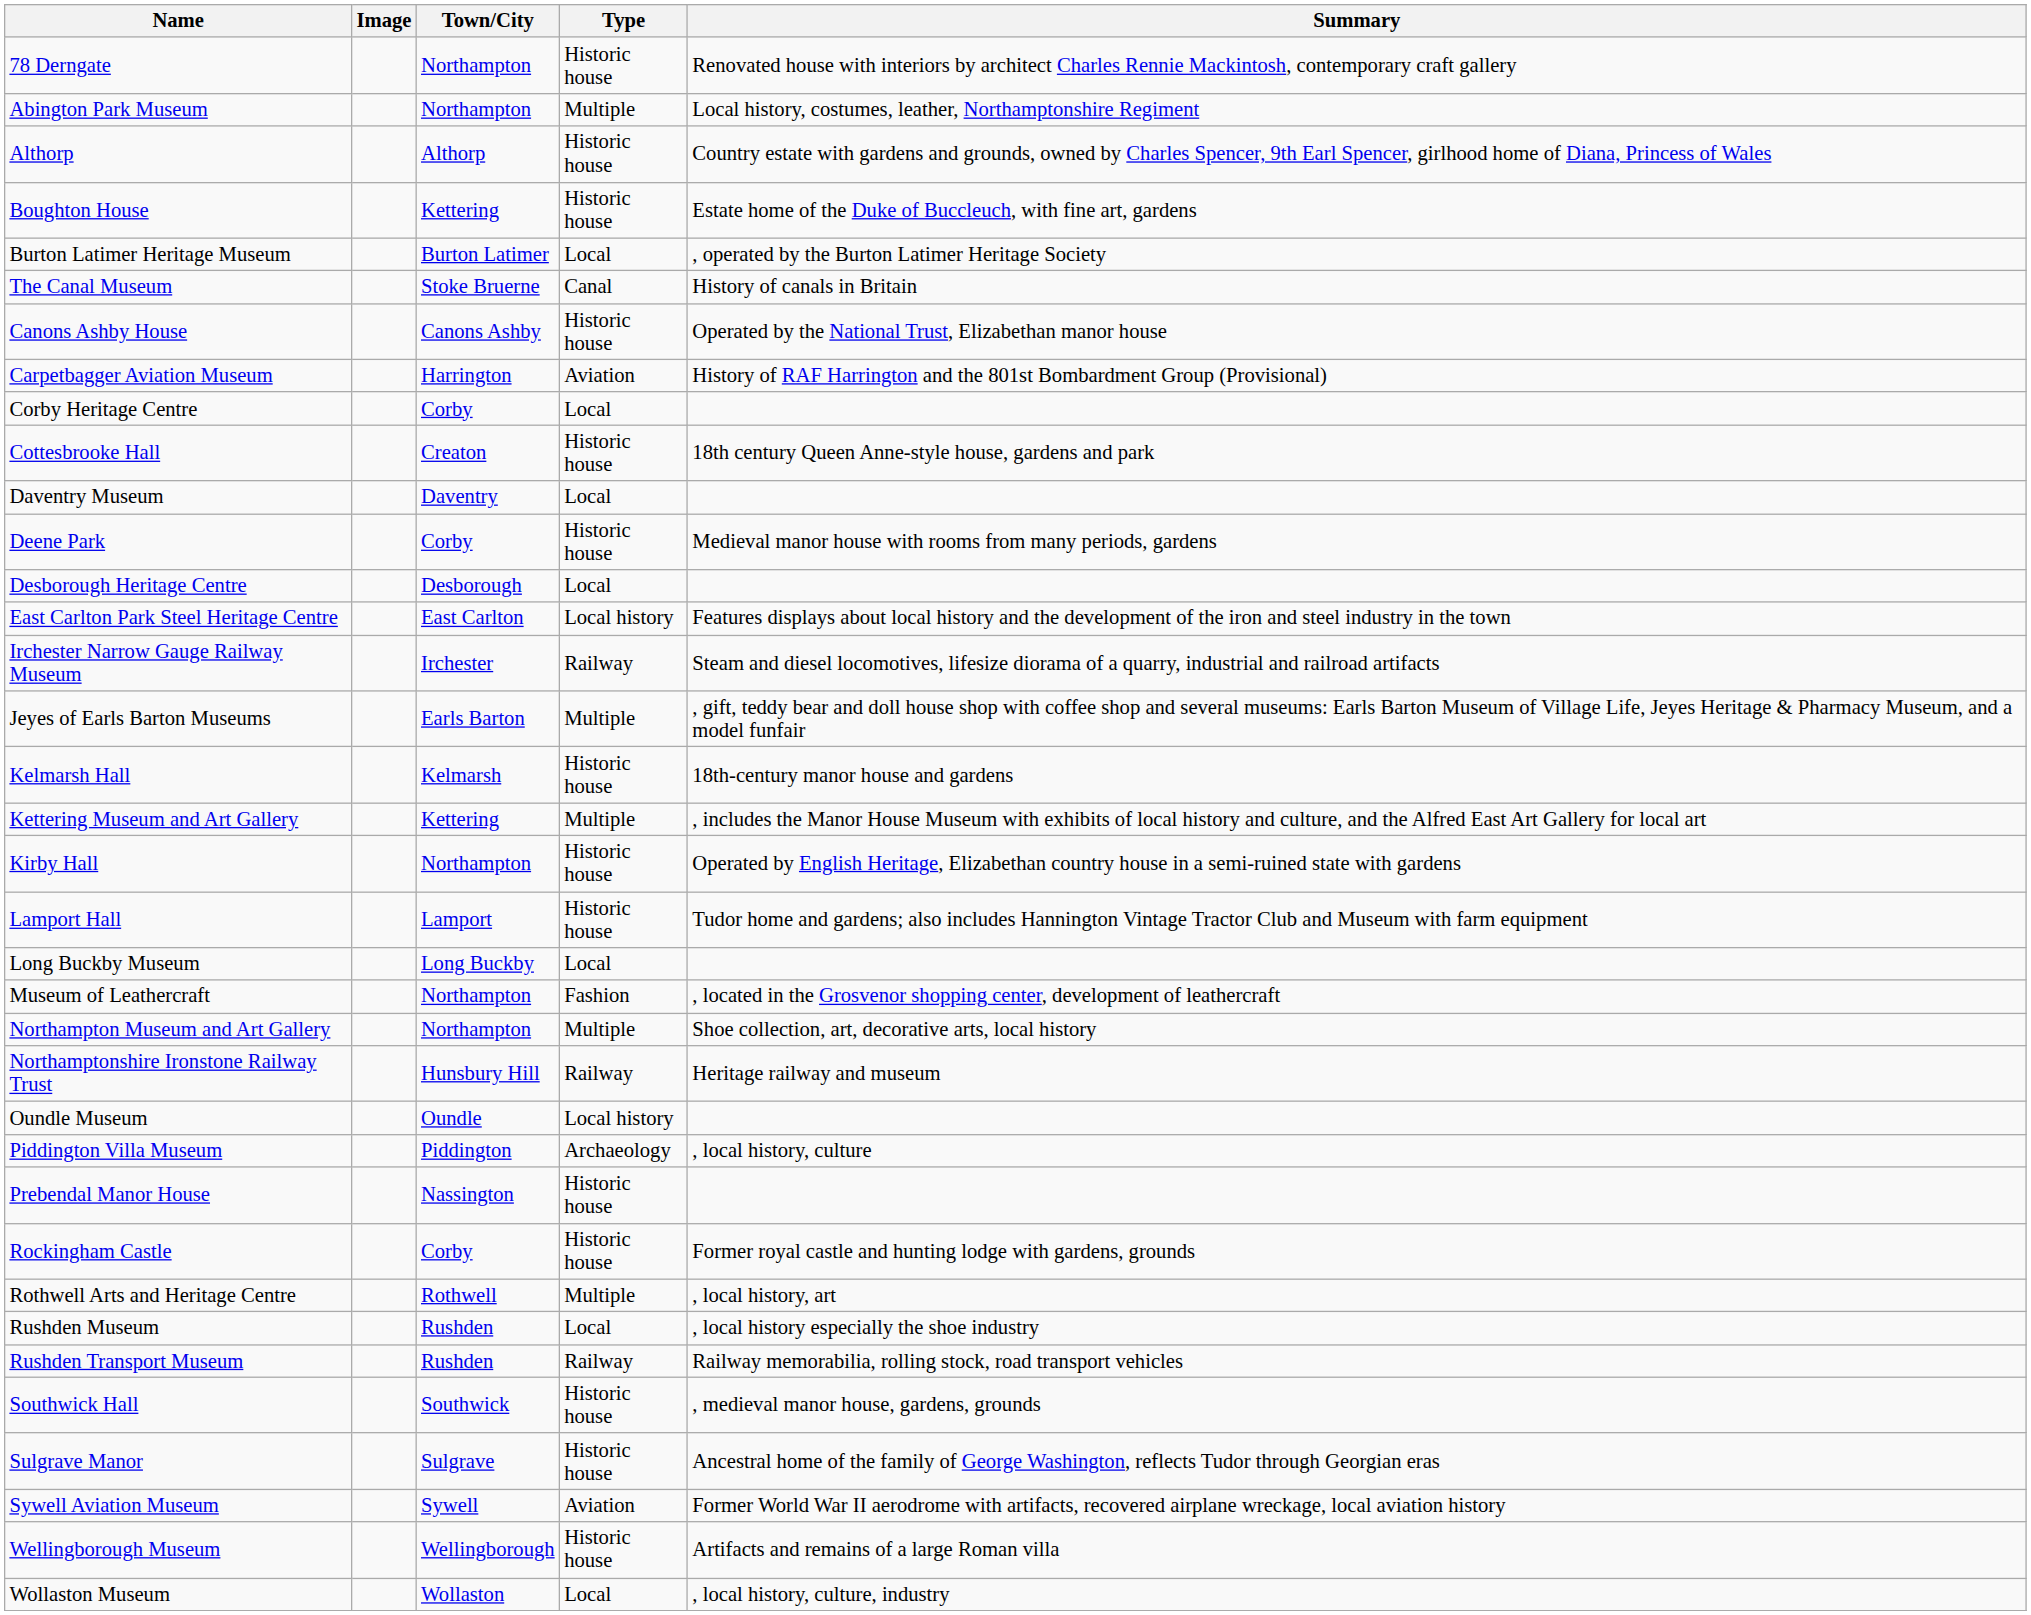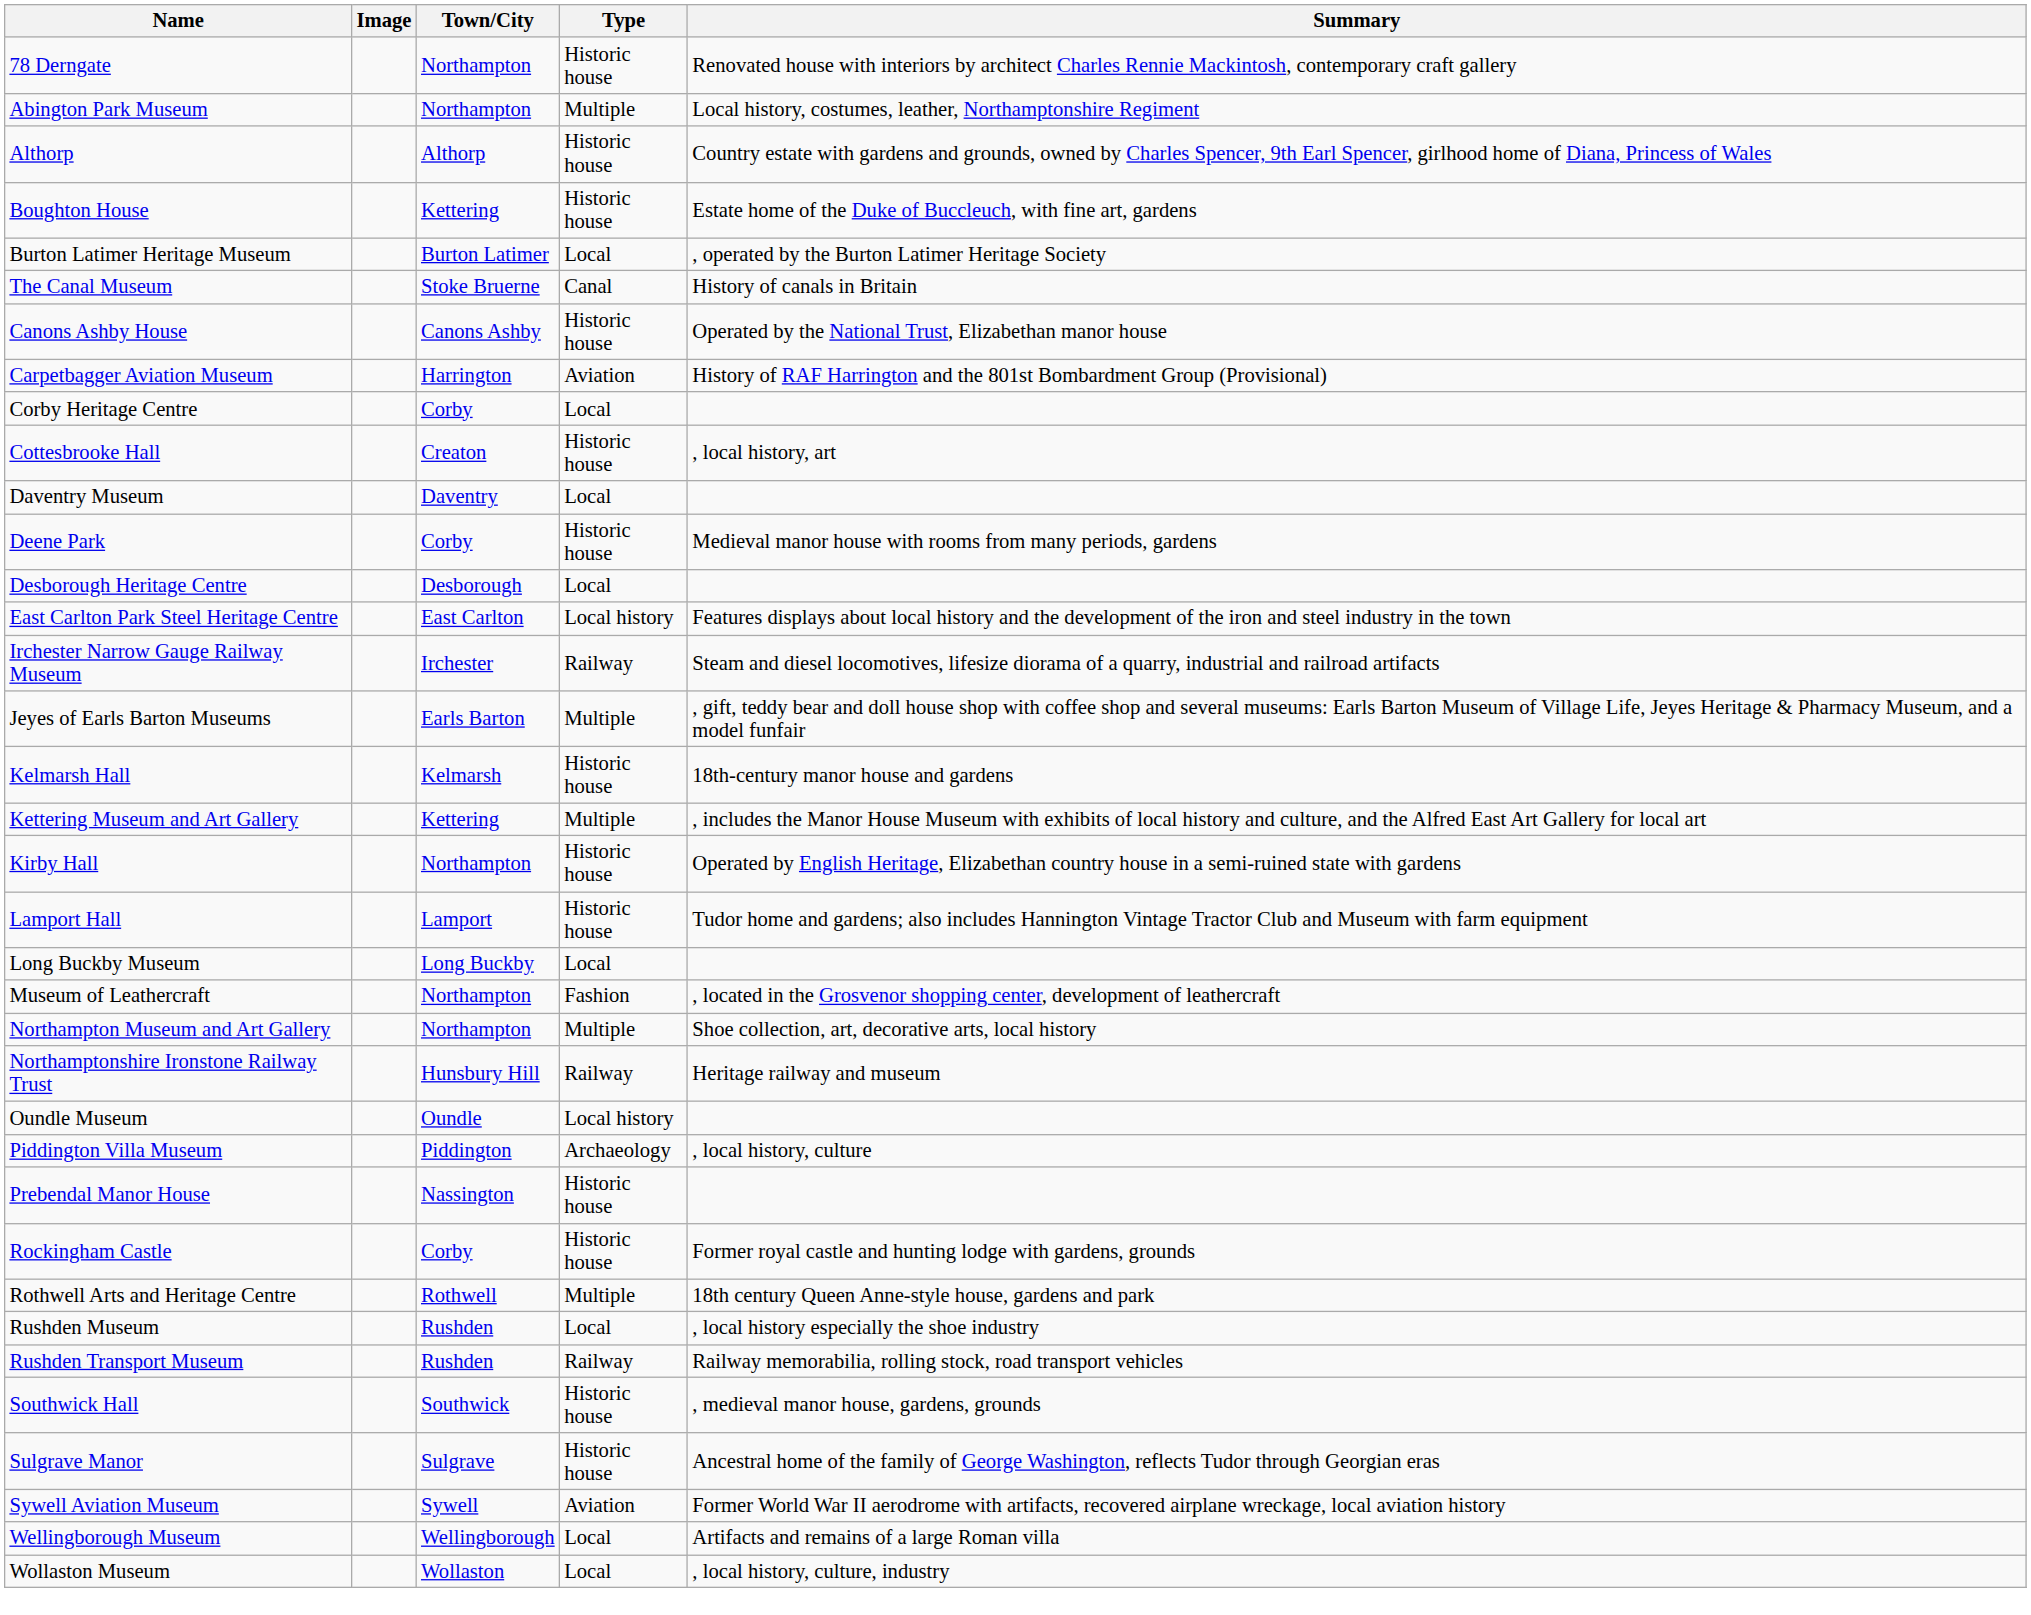 <table class="wikitable sortable">
 <tr>
 <th>Name</th>
 <th>Image</th>
 <th>Town/City</th>
 <th>Type</th>
 <th>Summary</th>
 </tr>
 <tr>
 <td><a href='#'>78 Derngate</a></td>
 <td></td>
 <td><a href='#'>Northampton</a></td>
 <td>Historic house</td>
 <td>Renovated house with interiors by architect <a href='#'>Charles Rennie Mackintosh</a>, contemporary craft gallery</td>
 </tr>
 <tr>
 <td><a href='#'>Abington Park Museum</a></td>
 <td></td>
 <td><a href='#'>Northampton</a></td>
 <td>Multiple</td>
 <td>Local history, costumes, leather, <a href='#'>Northamptonshire Regiment</a></td>
 </tr>
 <tr>
 <td><a href='#'>Althorp</a></td>
 <td></td>
 <td><a href='#'>Althorp</a></td>
 <td>Historic house</td>
 <td>Country estate with gardens and grounds, owned by <a href='#'>Charles Spencer, 9th Earl Spencer</a>, girlhood home of <a href='#'>Diana, Princess of Wales</a></td>
 </tr>
 <tr>
 <td><a href='#'>Boughton House</a></td>
 <td></td>
 <td><a href='#'>Kettering</a></td>
 <td>Historic house</td>
 <td>Estate home of the <a href='#'>Duke of Buccleuch</a>, with fine art, gardens</td>
 </tr>
 <tr>
 <td>Burton Latimer Heritage Museum</td>
 <td></td>
 <td><a href='#'>Burton Latimer</a></td>
 <td>Local</td>
 <td>, operated by the Burton Latimer Heritage Society</td>
 </tr>
 <tr>
 <td><a href='#'>The Canal Museum</a></td>
 <td></td>
 <td><a href='#'>Stoke Bruerne</a></td>
 <td>Canal</td>
 <td>History of canals in Britain</td>
 </tr>
 <tr>
 <td><a href='#'>Canons Ashby House</a></td>
 <td></td>
 <td><a href='#'>Canons Ashby</a></td>
 <td>Historic house</td>
 <td>Operated by the <a href='#'>National Trust</a>, Elizabethan manor house</td>
 </tr>
 <tr>
 <td><a href='#'>Carpetbagger Aviation Museum</a></td>
 <td></td>
 <td><a href='#'>Harrington</a></td>
 <td>Aviation</td>
 <td>History of <a href='#'>RAF Harrington</a> and the 801st Bombardment Group (Provisional)</td>
 </tr>
 <tr>
 <td>Corby Heritage Centre</td>
 <td></td>
 <td><a href='#'>Corby</a></td>
 <td>Local</td>
 <td></td>
 </tr>
 <tr>
 <td><a href='#'>Cottesbrooke Hall</a></td>
 <td></td>
 <td><a href='#'>Creaton</a></td>
 <td>Historic house</td>
-<td>18th century Queen Anne-style house, gardens and park</td>
+<td>, local history, art</td>
 </tr>
 <tr>
 <td>Daventry Museum</td>
 <td></td>
 <td><a href='#'>Daventry</a></td>
 <td>Local</td>
 <td></td>
 </tr>
 <tr>
 <td><a href='#'>Deene Park</a></td>
 <td></td>
 <td><a href='#'>Corby</a></td>
 <td>Historic house</td>
 <td>Medieval manor house with rooms from many periods, gardens</td>
 </tr>
 <tr>
 <td><a href='#'>Desborough Heritage Centre</a></td>
 <td></td>
 <td><a href='#'>Desborough</a></td>
 <td>Local</td>
 <td></td>
 </tr>
 <tr>
 <td><a href='#'>East Carlton Park Steel Heritage Centre</a></td>
 <td></td>
 <td><a href='#'>East Carlton</a></td>
 <td>Local history</td>
 <td>Features displays about local history and the development of the iron and steel industry in the town</td>
 </tr>
 <tr>
 <td><a href='#'>Irchester Narrow Gauge Railway Museum</a></td>
 <td></td>
 <td><a href='#'>Irchester</a></td>
 <td>Railway</td>
 <td>Steam and diesel locomotives, lifesize diorama of a quarry, industrial and railroad artifacts</td>
 </tr>
 <tr>
 <td>Jeyes of Earls Barton Museums</td>
 <td></td>
 <td><a href='#'>Earls Barton</a></td>
 <td>Multiple</td>
 <td>, gift, teddy bear and doll house shop with coffee shop and several museums: Earls Barton Museum of Village Life, Jeyes Heritage & Pharmacy Museum, and a model funfair</td>
 </tr>
 <tr>
 <td><a href='#'>Kelmarsh Hall</a></td>
 <td></td>
 <td><a href='#'>Kelmarsh</a></td>
 <td>Historic house</td>
 <td>18th-century manor house and gardens</td>
 </tr>
 <tr>
 <td><a href='#'>Kettering Museum and Art Gallery</a></td>
 <td></td>
 <td><a href='#'>Kettering</a></td>
 <td>Multiple</td>
 <td>, includes the Manor House Museum with exhibits of local history and culture, and the Alfred East Art Gallery for local art</td>
 </tr>
 <tr>
 <td><a href='#'>Kirby Hall</a></td>
 <td></td>
 <td><a href='#'>Northampton</a></td>
 <td>Historic house</td>
 <td>Operated by <a href='#'>English Heritage</a>, Elizabethan country house in a semi-ruined state with gardens</td>
 </tr>
 <tr>
 <td><a href='#'>Lamport Hall</a></td>
 <td></td>
 <td><a href='#'>Lamport</a></td>
 <td>Historic house</td>
 <td>Tudor home and gardens; also includes Hannington Vintage Tractor Club and Museum with farm equipment</td>
 </tr>
 <tr>
 <td>Long Buckby Museum</td>
 <td></td>
 <td><a href='#'>Long Buckby</a></td>
 <td>Local</td>
 <td></td>
 </tr>
 <tr>
 <td>Museum of Leathercraft</td>
 <td></td>
 <td><a href='#'>Northampton</a></td>
 <td>Fashion</td>
 <td>, located in the <a href='#'>Grosvenor shopping center</a>, development of leathercraft</td>
 </tr>
 <tr>
 <td><a href='#'>Northampton Museum and Art Gallery</a></td>
 <td></td>
 <td><a href='#'>Northampton</a></td>
 <td>Multiple</td>
 <td>Shoe collection, art, decorative arts, local history</td>
 </tr>
 <tr>
 <td><a href='#'>Northamptonshire Ironstone Railway Trust</a></td>
 <td></td>
 <td><a href='#'>Hunsbury Hill</a></td>
 <td>Railway</td>
 <td>Heritage railway and museum</td>
 </tr>
 <tr>
 <td>Oundle Museum</td>
 <td></td>
 <td><a href='#'>Oundle</a></td>
 <td>Local history</td>
 <td></td>
 </tr>
 <tr>
 <td><a href='#'>Piddington Villa Museum</a></td>
 <td></td>
 <td><a href='#'>Piddington</a></td>
 <td>Archaeology</td>
 <td>, local history, culture</td>
 </tr>
 <tr>
 <td><a href='#'>Prebendal Manor House</a></td>
 <td></td>
 <td><a href='#'>Nassington</a></td>
 <td>Historic house</td>
 <td></td>
 </tr>
 <tr>
 <td><a href='#'>Rockingham Castle</a></td>
 <td></td>
 <td><a href='#'>Corby</a></td>
 <td>Historic house</td>
 <td>Former royal castle and hunting lodge with gardens, grounds</td>
 </tr>
 <tr>
 <td>Rothwell Arts and Heritage Centre</td>
 <td></td>
 <td><a href='#'>Rothwell</a></td>
 <td>Multiple</td>
-<td>, local history, art</td>
+<td>18th century Queen Anne-style house, gardens and park</td>
 </tr>
 <tr>
 <td>Rushden Museum</td>
 <td></td>
 <td><a href='#'>Rushden</a></td>
 <td>Local</td>
 <td>, local history especially the shoe industry</td>
 </tr>
 <tr>
 <td><a href='#'>Rushden Transport Museum</a></td>
 <td></td>
 <td><a href='#'>Rushden</a></td>
 <td>Railway</td>
 <td>Railway memorabilia, rolling stock, road transport vehicles</td>
 </tr>
 <tr>
 <td><a href='#'>Southwick Hall</a></td>
 <td></td>
 <td><a href='#'>Southwick</a></td>
 <td>Historic house</td>
 <td>, medieval manor house, gardens, grounds</td>
 </tr>
 <tr>
 <td><a href='#'>Sulgrave Manor</a></td>
 <td></td>
 <td><a href='#'>Sulgrave</a></td>
 <td>Historic house</td>
 <td>Ancestral home of the family of <a href='#'>George Washington</a>, reflects Tudor through Georgian eras</td>
 </tr>
 <tr>
 <td><a href='#'>Sywell Aviation Museum</a></td>
 <td></td>
 <td><a href='#'>Sywell</a></td>
 <td>Aviation</td>
 <td>Former World War II aerodrome with artifacts, recovered airplane wreckage, local aviation history</td>
 </tr>
 <tr>
 <td><a href='#'>Wellingborough Museum</a></td>
 <td></td>
 <td><a href='#'>Wellingborough</a></td>
-<td>Historic house</td>
+<td>Local</td>
 <td>Artifacts and remains of a large Roman villa</td>
 </tr>
 <tr>
 <td>Wollaston Museum</td>
 <td></td>
 <td><a href='#'>Wollaston</a></td>
 <td>Local</td>
 <td>, local history, culture, industry</td>
 </tr>
 <tr>
 </tr>
 </table>
